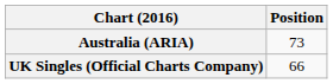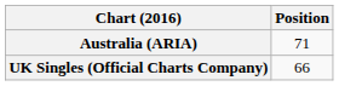 <table class="wikitable plainrowheaders" style="text-align:center">
 <tr>
 <th scope="col">Chart (2016)</th>
 <th scope="col">Position</th>
 </tr>
 <tr>
 <th scope="row">Australia (ARIA)</th>
-<td>73</td>
+<td>71</td>
 </tr>
 <tr>
 <th scope="row">UK Singles (Official Charts Company)</th>
 <td>66</td>
 </tr>
 </table>
